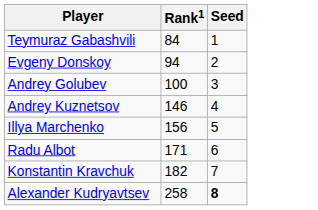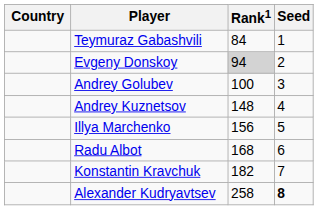 <table class="sortable wikitable">
 <tr>
+<th width="70">Country</th>
 <th width="175">Player</th>
 <th>Rank<sup>1</sup></th>
 <th>Seed</th>
 </tr>
 <tr>
+<td></td>
 <td><a href='#'>Teymuraz Gabashvili</a></td>
 <td>84</td>
 <td>1</td>
 </tr>
 <tr>
+<td></td>
 <td><a href='#'>Evgeny Donskoy</a></td>
-<td>94</td>
+<td style="background: lightgrey;">94</td>
 <td>2</td>
 </tr>
 <tr>
+<td></td>
 <td><a href='#'>Andrey Golubev</a></td>
 <td>100</td>
 <td>3</td>
 </tr>
 <tr>
+<td></td>
 <td><a href='#'>Andrey Kuznetsov</a></td>
-<td>146</td>
+<td>148</td>
 <td>4</td>
 </tr>
 <tr>
+<td></td>
 <td><a href='#'>Illya Marchenko</a></td>
 <td>156</td>
 <td>5</td>
 </tr>
 <tr>
+<td></td>
 <td><a href='#'>Radu Albot</a></td>
-<td>171</td>
+<td>168</td>
 <td>6</td>
 </tr>
 <tr>
+<td></td>
 <td><a href='#'>Konstantin Kravchuk</a></td>
 <td>182</td>
 <td>7</td>
 </tr>
 <tr>
+<td></td>
 <td><a href='#'>Alexander Kudryavtsev</a></td>
 <td>258</td>
 <td><strong>8</strong></td>
 </tr>
 </table>
